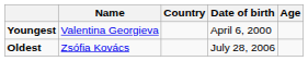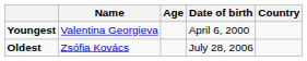 <table class="wikitable">
 <tr>
 <th></th>
 <th><strong>Name</strong></th>
+<th><strong>Age</strong></th>
+<th><strong>Date of birth</strong></th>
 <th><strong>Country</strong></th>
-<th><strong>Date of birth</strong></th>
-<th><strong>Age</strong></th>
 </tr>
 <tr>
 <td><strong>Youngest</strong></td>
 <td><a href='#'>Valentina Georgieva</a></td>
 <td></td>
 <td>April 6, 2000</td>
 <td></td>
 </tr>
 <tr>
 <td><strong>Oldest</strong></td>
 <td><a href='#'>Zsófia Kovács</a></td>
 <td></td>
 <td>July 28, 2006</td>
 <td></td>
 </tr>
 </table>
